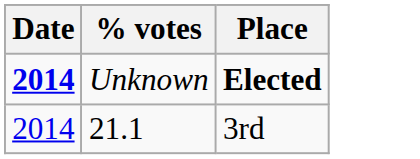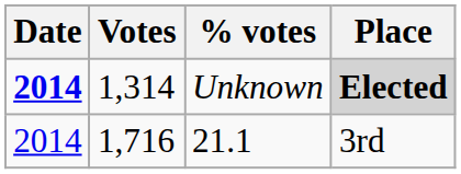 <table class="wikitable">
 <tr>
 <th>Date</th>
+<th>Votes</th>
 <th>% votes</th>
 <th>Place</th>
 </tr>
 <tr>
 <td><strong><a href='#'>2014</a></strong></td>
+<td>1,314</td>
 <td><em>Unknown</em></td>
-<td><strong>Elected</strong></td>
+<td style="background: lightgrey;"><strong>Elected</strong></td>
 </tr>
 <tr>
 <td><a href='#'>2014</a></td>
+<td>1,716</td>
 <td>21.1</td>
 <td>3rd</td>
 </tr>
 </table>
